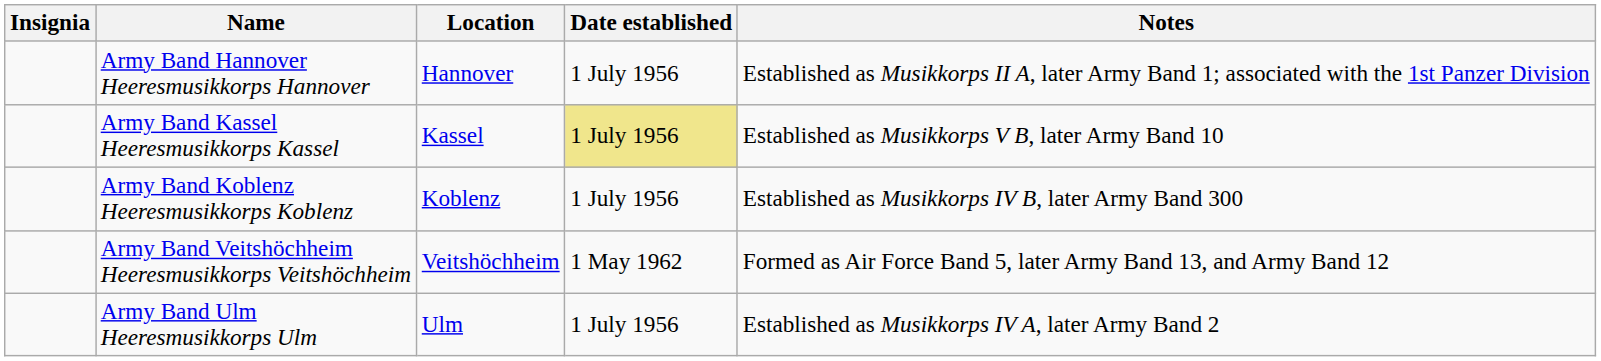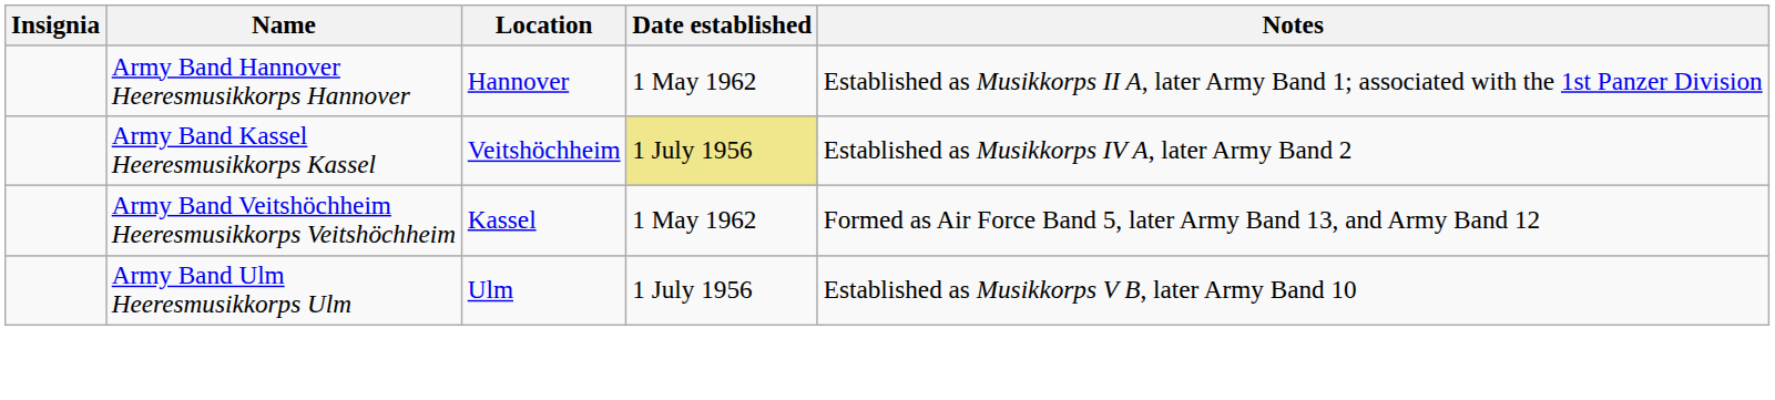 <table class="wikitable">
 <tr class="gray">
 <th>Insignia</th>
 <th>Name</th>
 <th>Location</th>
 <th>Date established</th>
 <th>Notes</th>
 </tr>
 <tr>
 <td></td>
 <td><a href='#'>Army Band Hannover</a><br><em>Heeresmusikkorps Hannover</em></td>
 <td><a href='#'>Hannover</a></td>
-<td>1 July 1956</td>
+<td>1 May 1962</td>
 <td>Established as <em>Musikkorps II A</em>, later Army Band 1; associated with the <a href='#'>1st Panzer Division</a></td>
 </tr>
 <tr>
 <td></td>
 <td><a href='#'>Army Band Kassel</a><br><em>Heeresmusikkorps Kassel</em></td>
-<td><a href='#'>Kassel</a></td>
+<td><a href='#'>Veitshöchheim</a></td>
 <td style="background: khaki;">1 July 1956</td>
-<td>Established as <em>Musikkorps V B</em>, later Army Band 10</td>
-</tr>
-<tr>
-<td></td>
-<td><a href='#'>Army Band Koblenz</a><br><em>Heeresmusikkorps Koblenz</em></td>
-<td><a href='#'>Koblenz</a></td>
-<td>1 July 1956</td>
-<td>Established as <em>Musikkorps IV B</em>, later Army Band 300</td>
+<td>Established as <em>Musikkorps IV A</em>, later Army Band 2</td>
 </tr>
 <tr>
 <td></td>
 <td><a href='#'>Army Band Veitshöchheim</a><br><em>Heeresmusikkorps Veitshöchheim</em></td>
-<td><a href='#'>Veitshöchheim</a></td>
+<td><a href='#'>Kassel</a></td>
 <td>1 May 1962</td>
 <td>Formed as Air Force Band 5, later Army Band 13, and Army Band 12</td>
 </tr>
 <tr>
 <td></td>
 <td><a href='#'>Army Band Ulm</a><br><em>Heeresmusikkorps Ulm</em></td>
 <td><a href='#'>Ulm</a></td>
 <td>1 July 1956</td>
-<td>Established as <em>Musikkorps IV A</em>, later Army Band 2</td>
+<td>Established as <em>Musikkorps V B</em>, later Army Band 10</td>
 </tr>
 </table>
